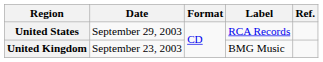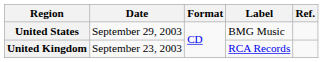 <table class="wikitable plainrowheaders">
 <tr>
 <th scope="col">Region</th>
 <th scope="col">Date</th>
 <th scope="col">Format</th>
 <th scope="col">Label</th>
 <th scope="col">Ref.</th>
 </tr>
 <tr>
 <th scope="row">United States</th>
 <td>September 29, 2003</td>
 <td rowspan="2"><a href='#'>CD</a></td>
-<td><a href='#'>RCA Records</a></td>
+<td>BMG Music</td>
 <td style="text-align:center;"></td>
 </tr>
 <tr>
 <th scope="row">United Kingdom</th>
 <td>September 23, 2003</td>
-<td>BMG Music</td>
+<td><a href='#'>RCA Records</a></td>
 <td style="text-align:center;"></td>
 </tr>
 </table>
